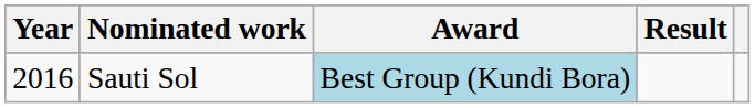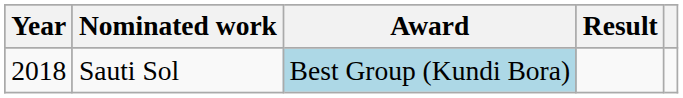 <table class ="wikitable">
 <tr>
 <th>Year</th>
 <th>Nominated work</th>
 <th>Award</th>
 <th>Result</th>
 <th></th>
 </tr>
 <tr>
-<td>2016</td>
+<td>2018</td>
 <td>Sauti Sol</td>
 <td style="background: lightblue;">Best Group (Kundi Bora)</td>
 <td></td>
 <td></td>
 </tr>
 </table>
